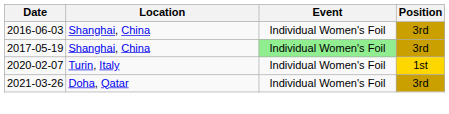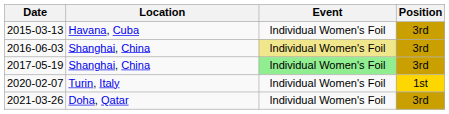 <table class="wikitable" style="text-align:center;">
 <tr>
 <th>Date</th>
 <th style="width:17em">Location</th>
 <th style="width:12em">Event</th>
 <th>Position</th>
 </tr>
 <tr>
+<td>2015-03-13</td>
+<td rowspan="1" align="left"> <a href='#'>Havana</a>, <a href='#'>Cuba</a></td>
+<td>Individual Women's Foil</td>
+<td bgcolor="caramel">3rd</td>
+</tr>
+<tr>
 <td>2016-06-03</td>
 <td rowspan="1" align="left"> <a href='#'>Shanghai</a>, <a href='#'>China</a></td>
-<td>Individual Women's Foil</td>
+<td style="background: khaki;">Individual Women's Foil</td>
 <td bgcolor="caramel">3rd</td>
 </tr>
 <tr>
 <td>2017-05-19</td>
 <td rowspan="1" align="left"> <a href='#'>Shanghai</a>, <a href='#'>China</a></td>
 <td style="background: lightgreen;">Individual Women's Foil</td>
 <td bgcolor="caramel">3rd</td>
 </tr>
 <tr>
 <td>2020-02-07</td>
 <td rowspan="1" align="left"> <a href='#'>Turin</a>, <a href='#'>Italy</a></td>
 <td>Individual Women's Foil</td>
 <td bgcolor="gold">1st</td>
 </tr>
 <tr>
 <td>2021-03-26</td>
 <td rowspan="1" align="left"> <a href='#'>Doha</a>, <a href='#'>Qatar</a></td>
 <td>Individual Women's Foil</td>
 <td bgcolor="caramel">3rd</td>
 </tr>
 </table>
